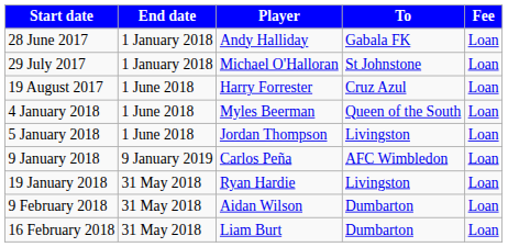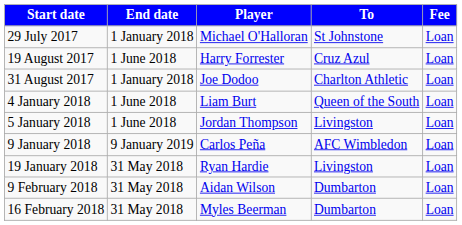 <table class="wikitable sortable">
 <tr>
 <th style="background:#00f; color:white;">Start date</th>
 <th style="background:#00f; color:white;">End date</th>
 <th style="background:#00f; color:white;">Player</th>
 <th style="background:#00f; color:white;">To</th>
 <th style="background:#00f; color:white;">Fee</th>
-</tr>
-<tr>
-<td>28 June 2017</td>
-<td>1 January 2018</td>
-<td style="text-align:left;"> <a href='#'>Andy Halliday</a></td>
-<td style="text-align:left;"> <a href='#'>Gabala FK</a></td>
-<td><a href='#'>Loan</a></td>
 </tr>
 <tr>
 <td>29 July 2017</td>
 <td>1 January 2018</td>
 <td style="text-align:left;"> <a href='#'>Michael O'Halloran</a></td>
 <td style="text-align:left;"> <a href='#'>St Johnstone</a></td>
 <td><a href='#'>Loan</a></td>
 </tr>
 <tr>
 <td>19 August 2017</td>
 <td>1 June 2018</td>
 <td style="text-align:left;"> <a href='#'>Harry Forrester</a></td>
 <td style="text-align:left;"> <a href='#'>Cruz Azul</a></td>
 <td><a href='#'>Loan</a></td>
 </tr>
 <tr>
+<td>31 August 2017</td>
+<td>1 January 2018</td>
+<td style="text-align:left;"> <a href='#'>Joe Dodoo</a></td>
+<td style="text-align:left;"> <a href='#'>Charlton Athletic</a></td>
+<td><a href='#'>Loan</a></td>
+</tr>
+<tr>
 <td>4 January 2018</td>
 <td>1 June 2018</td>
-<td style="text-align:left;"> <a href='#'>Myles Beerman</a></td>
+<td style="text-align:left;"> <a href='#'>Liam Burt</a></td>
 <td style="text-align:left;"> <a href='#'>Queen of the South</a></td>
 <td><a href='#'>Loan</a></td>
 </tr>
 <tr>
 <td>5 January 2018</td>
 <td>1 June 2018</td>
 <td style="text-align:left;"> <a href='#'>Jordan Thompson</a></td>
 <td style="text-align:left;"> <a href='#'>Livingston</a></td>
 <td><a href='#'>Loan</a></td>
 </tr>
 <tr>
 <td>9 January 2018</td>
 <td>9 January 2019</td>
 <td style="text-align:left;"> <a href='#'>Carlos Peña</a></td>
 <td style="text-align:left;"> <a href='#'>AFC Wimbledon</a></td>
 <td><a href='#'>Loan</a></td>
 </tr>
 <tr>
 <td>19 January 2018</td>
 <td>31 May 2018</td>
 <td style="text-align:left;"> <a href='#'>Ryan Hardie</a></td>
 <td style="text-align:left;"> <a href='#'>Livingston</a></td>
 <td><a href='#'>Loan</a></td>
 </tr>
 <tr>
 <td>9 February 2018</td>
 <td>31 May 2018</td>
 <td style="text-align:left;"> <a href='#'>Aidan Wilson</a></td>
 <td style="text-align:left;"> <a href='#'>Dumbarton</a></td>
 <td><a href='#'>Loan</a></td>
 </tr>
 <tr>
 <td>16 February 2018</td>
 <td>31 May 2018</td>
-<td style="text-align:left;"> <a href='#'>Liam Burt</a></td>
+<td style="text-align:left;"> <a href='#'>Myles Beerman</a></td>
 <td style="text-align:left;"> <a href='#'>Dumbarton</a></td>
 <td><a href='#'>Loan</a></td>
 </tr>
 </table>
